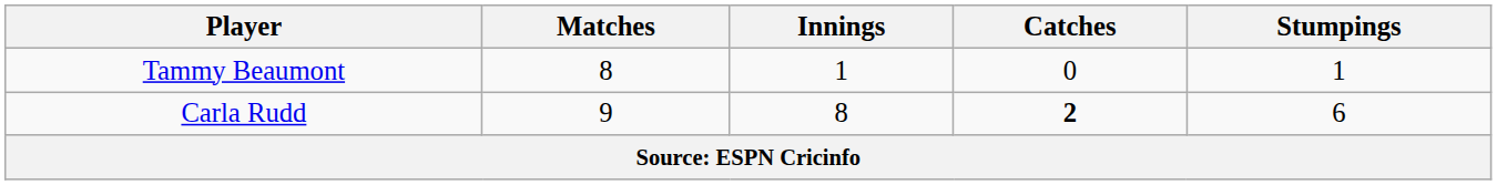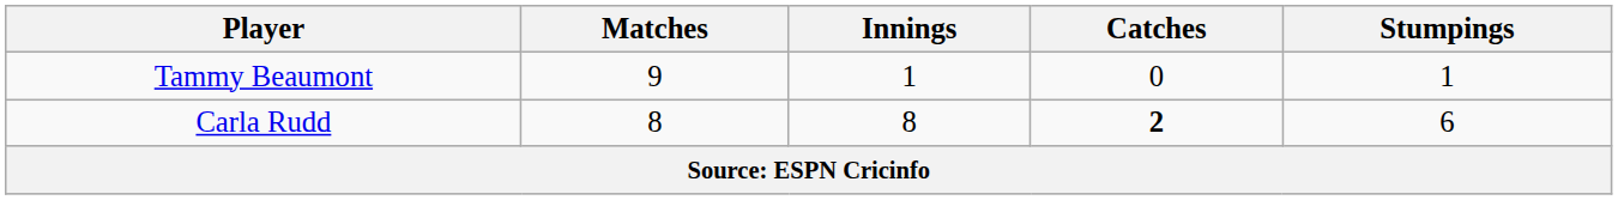 <table class="wikitable" style="text-align:center; width:55%;">
 <tr>
 <th>Player</th>
 <th>Matches</th>
 <th>Innings</th>
 <th>Catches</th>
 <th>Stumpings</th>
 </tr>
 <tr>
 <td><a href='#'>Tammy Beaumont</a></td>
-<td>8</td>
+<td>9</td>
 <td>1</td>
 <td>0</td>
 <td>1</td>
 </tr>
 <tr>
 <td><a href='#'>Carla Rudd</a></td>
-<td>9</td>
+<td>8</td>
 <td>8</td>
 <td><strong>2</strong></td>
 <td>6</td>
 </tr>
 <tr>
 <th colspan="5"><small>Source: ESPN Cricinfo </small></th>
 </tr>
 </table>
